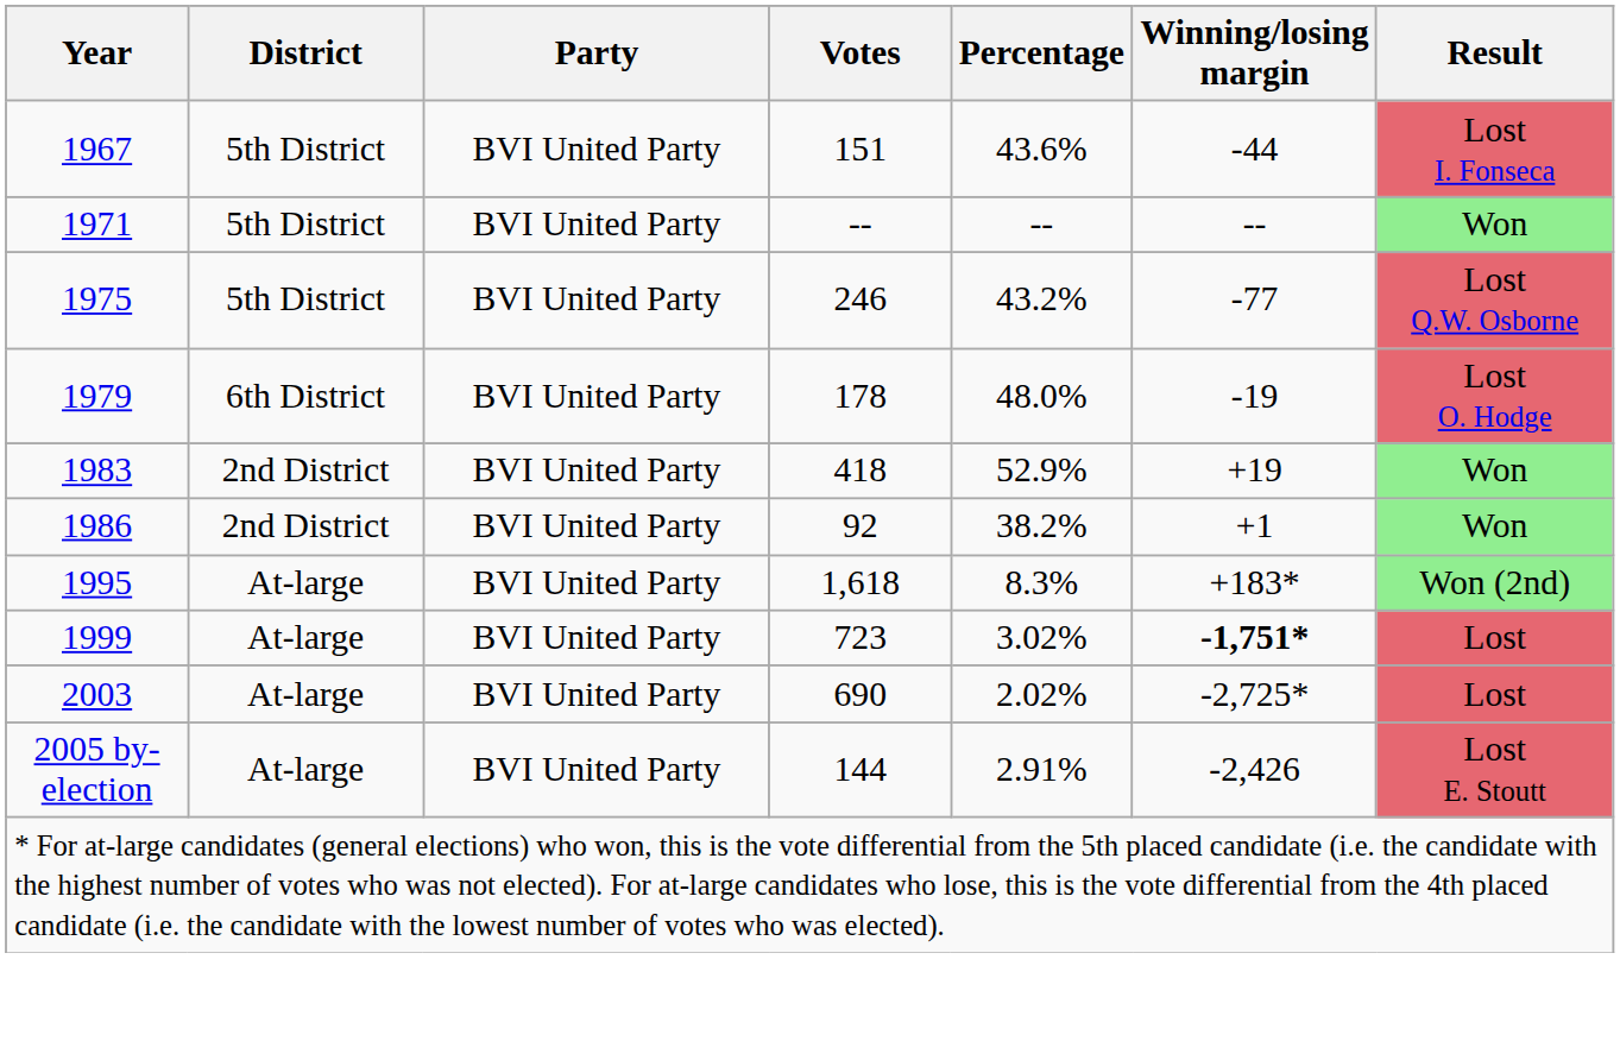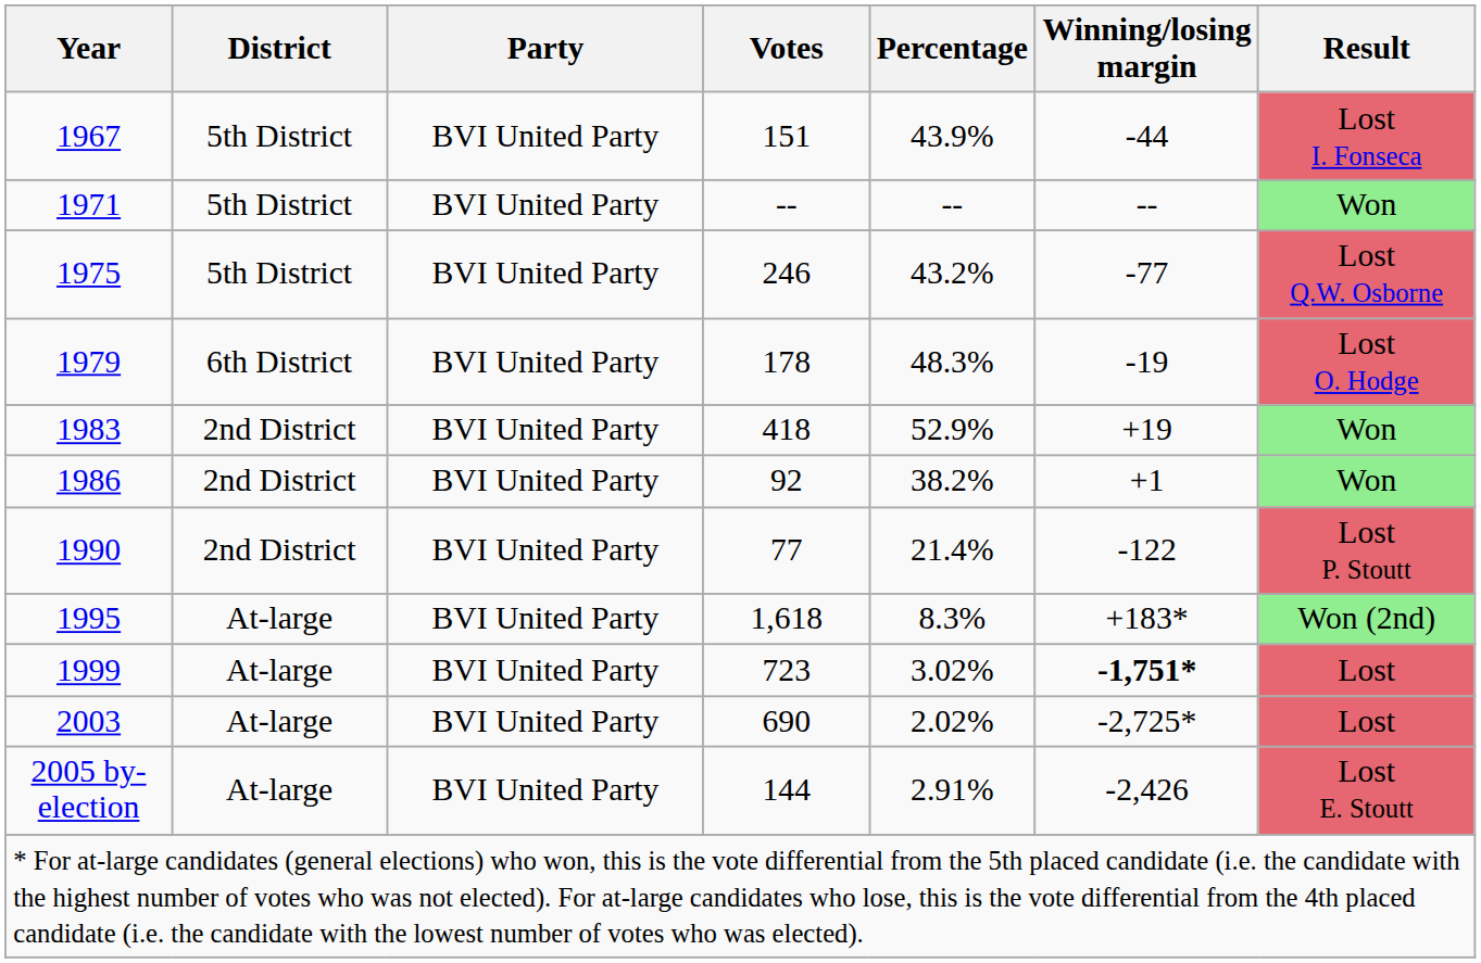 <table class="wikitable" style="margin: 1em auto 1em auto">
 <tr>
 <th align="center" width="75">Year</th>
 <th align="center" width="100">District</th>
 <th align="center" width="150">Party</th>
 <th align="center" width="75">Votes</th>
 <th align="center" width="75">Percentage</th>
 <th align="center" width="75">Winning/losing margin</th>
 <th align="center" width="100">Result</th>
 </tr>
 <tr>
 <td align="center"><a href='#'>1967</a></td>
 <td align="center">5th District</td>
 <td align="center">BVI United Party</td>
 <td align="center">151</td>
-<td align="center">43.6%</td>
+<td align="center">43.9%</td>
 <td align="center">-44</td>
 <td align="center" style="background: #E66771;">Lost<br><small><a href='#'>I. Fonseca</a></small></td>
 </tr>
 <tr>
 <td align="center"><a href='#'>1971</a></td>
 <td align="center">5th District</td>
 <td align="center">BVI United Party</td>
 <td align="center">--</td>
 <td align="center">--</td>
 <td align="center">--</td>
 <td align="center" style="background: #90EE90;">Won</td>
 </tr>
 <tr>
 <td align="center"><a href='#'>1975</a></td>
 <td align="center">5th District</td>
 <td align="center">BVI United Party</td>
 <td align="center">246</td>
 <td align="center">43.2%</td>
 <td align="center">-77</td>
 <td align="center" style="background: #E66771;">Lost<br><small><a href='#'>Q.W. Osborne</a></small></td>
 </tr>
 <tr>
 <td align="center"><a href='#'>1979</a></td>
 <td align="center">6th District</td>
 <td align="center">BVI United Party</td>
 <td align="center">178</td>
-<td align="center">48.0%</td>
+<td align="center">48.3%</td>
 <td align="center">-19</td>
 <td align="center" style="background: #E66771;">Lost<br><small><a href='#'>O. Hodge</a></small></td>
 </tr>
 <tr>
 <td align="center"><a href='#'>1983</a></td>
 <td align="center">2nd District</td>
 <td align="center">BVI United Party</td>
 <td align="center">418</td>
 <td align="center">52.9%</td>
 <td align="center">+19</td>
 <td align="center" style="background: #90EE90;">Won</td>
 </tr>
 <tr>
 <td align="center"><a href='#'>1986</a></td>
 <td align="center">2nd District</td>
 <td align="center">BVI United Party</td>
 <td align="center">92</td>
 <td align="center">38.2%</td>
 <td align="center">+1</td>
 <td align="center" style="background: #90EE90;">Won</td>
+</tr>
+<tr>
+<td align="center"><a href='#'>1990</a></td>
+<td align="center">2nd District</td>
+<td align="center">BVI United Party</td>
+<td align="center">77</td>
+<td align="center">21.4%</td>
+<td align="center">-122</td>
+<td align="center" style="background: #E66771;">Lost<br><small>P. Stoutt</small></td>
 </tr>
 <tr>
 <td align="center"><a href='#'>1995</a></td>
 <td align="center">At-large</td>
 <td align="center">BVI United Party</td>
 <td align="center">1,618</td>
 <td align="center">8.3%</td>
 <td align="center">+183*</td>
 <td align="center" style="background: #90EE90;">Won (2nd)</td>
 </tr>
 <tr>
 <td align="center"><a href='#'>1999</a></td>
 <td align="center">At-large</td>
 <td align="center">BVI United Party</td>
 <td align="center">723</td>
 <td align="center">3.02%</td>
 <td align="center"><strong>-1,751*</strong></td>
 <td align="center" style="background: #E66771;">Lost</td>
 </tr>
 <tr>
 <td align="center"><a href='#'>2003</a></td>
 <td align="center">At-large</td>
 <td align="center">BVI United Party</td>
 <td align="center">690</td>
 <td align="center">2.02%</td>
 <td align="center">-2,725*</td>
 <td align="center" style="background: #E66771;">Lost</td>
 </tr>
 <tr>
 <td align="center"><a href='#'>2005 by-election</a></td>
 <td align="center">At-large</td>
 <td align="center">BVI United Party</td>
 <td align="center">144</td>
 <td align="center">2.91%</td>
 <td align="center">-2,426</td>
 <td align="center" style="background: #E66771;">Lost<br><small>E. Stoutt</small></td>
 </tr>
 <tr>
 <td colspan=7><small>* For at-large candidates (general elections) who won, this is the vote differential from the 5th placed candidate (i.e. the candidate with the highest number of votes who was not elected). For at-large candidates who lose, this is the vote differential from the 4th placed candidate (i.e. the candidate with the lowest number of votes who was elected).</small></td>
 </tr>
 </table>
